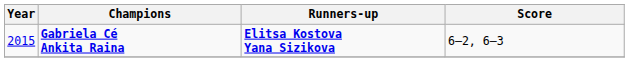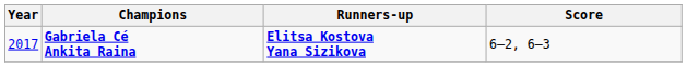 <table class="wikitable" style="font-size:90%">
 <tr>
 <th>Year</th>
 <th width="200">Champions</th>
 <th width="200">Runners-up</th>
 <th width="175">Score</th>
 </tr>
 <tr>
-<td><a href='#'>2015</a></td>
+<td><a href='#'>2017</a></td>
 <td> <strong><a href='#'>Gabriela Cé</a></strong> <br>  <strong><a href='#'>Ankita Raina</a></strong></td>
 <td><strong> <a href='#'>Elitsa Kostova</a> <br>  <a href='#'>Yana Sizikova</a></strong></td>
 <td>6–2, 6–3</td>
 </tr>
 <tr>
 </tr>
 </table>
